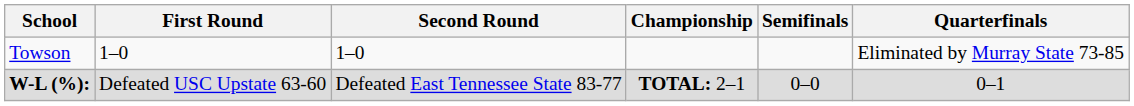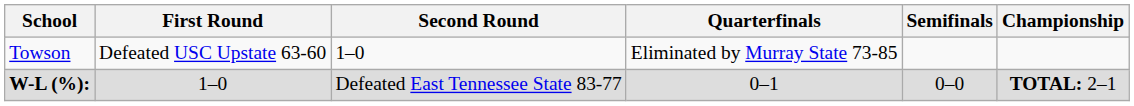 <table class="sortable wikitable" style="white-space:nowrap; font-size:90%;">
 <tr>
 <th>School</th>
 <th>First Round</th>
 <th>Second Round</th>
+<th>Quarterfinals</th>
+<th>Semifinals</th>
 <th>Championship</th>
-<th>Semifinals</th>
-<th>Quarterfinals</th>
 </tr>
 <tr>
 <td><a href='#'>Towson</a></td>
+<td>Defeated <a href='#'>USC Upstate</a> 63-60</td>
 <td>1–0 </td>
-<td>1–0 </td>
+<td>Eliminated by <a href='#'>Murray State</a> 73-85</td>
 <td></td>
 <td></td>
-<td>Eliminated by <a href='#'>Murray State</a> 73-85</td>
 </tr>
 <tr class="sortbottom"  style="text-align:center; background:#ddd;">
 <td><strong>W-L (%):</strong></td>
-<td>Defeated <a href='#'>USC Upstate</a> 63-60</td>
+<td>1–0 </td>
 <td>Defeated <a href='#'>East Tennessee State</a> 83-77</td>
+<td>0–1 </td>
+<td>0–0 </td>
 <td><strong>TOTAL:</strong> 2–1 </td>
-<td>0–0 </td>
-<td>0–1 </td>
 </tr>
 </table>
